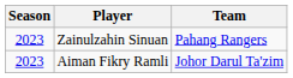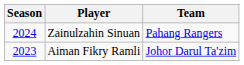 <table class="wikitable">
 <tr>
 <th>Season</th>
 <th>Player</th>
 <th>Team</th>
 </tr>
 <tr>
-<td style="text-align:center"><a href='#'>2023</a></td>
+<td style="text-align:center"><a href='#'>2024</a></td>
 <td> Zainulzahin Sinuan</td>
 <td><a href='#'>Pahang Rangers</a></td>
 </tr>
 <tr>
 <td align='center'><a href='#'>2023</a></td>
 <td> Aiman Fikry Ramli</td>
 <td><a href='#'>Johor Darul Ta'zim</a></td>
 </tr>
 </table>
